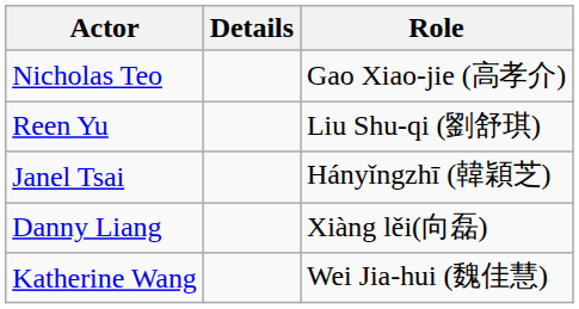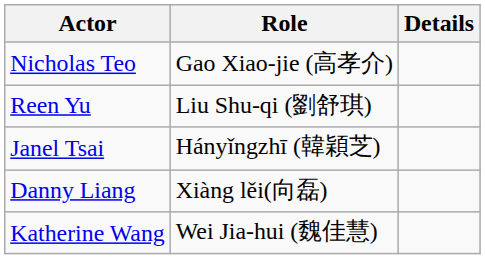 <table class="wikitable">
 <tr>
 <th>Actor</th>
+<th>Role</th>
 <th>Details</th>
-<th>Role</th>
 </tr>
 <tr>
 <td><a href='#'>Nicholas Teo</a></td>
+<td>Gao Xiao-jie (高孝介)</td>
 <td></td>
-<td>Gao Xiao-jie (高孝介)</td>
 </tr>
 <tr>
 <td><a href='#'>Reen Yu</a></td>
+<td>Liu Shu-qi (劉舒琪)</td>
 <td></td>
-<td>Liu Shu-qi (劉舒琪)</td>
 </tr>
 <tr>
 <td><a href='#'>Janel Tsai</a></td>
+<td>Hányǐngzhī (韓穎芝)</td>
 <td></td>
-<td>Hányǐngzhī (韓穎芝)</td>
 </tr>
 <tr>
 <td><a href='#'>Danny Liang</a></td>
+<td>Xiàng lěi(向磊)</td>
 <td></td>
-<td>Xiàng lěi(向磊)</td>
 </tr>
 <tr>
 <td><a href='#'>Katherine Wang</a></td>
+<td>Wei Jia-hui (魏佳慧)</td>
 <td></td>
-<td>Wei Jia-hui (魏佳慧)</td>
 </tr>
 </table>
